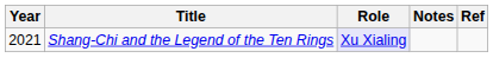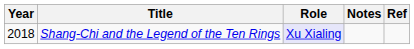 <table class="wikitable plainrowheaders">
 <tr>
 <th>Year</th>
 <th>Title</th>
 <th>Role</th>
 <th>Notes</th>
 <th>Ref</th>
 </tr>
 <tr>
-<td>2021</td>
+<td>2018</td>
 <td><em><a href='#'>Shang-Chi and the Legend of the Ten Rings</a></em></td>
 <td style="background: lavender;"><a href='#'>Xu Xialing</a></td>
 <td></td>
 <td></td>
 </tr>
 </table>
